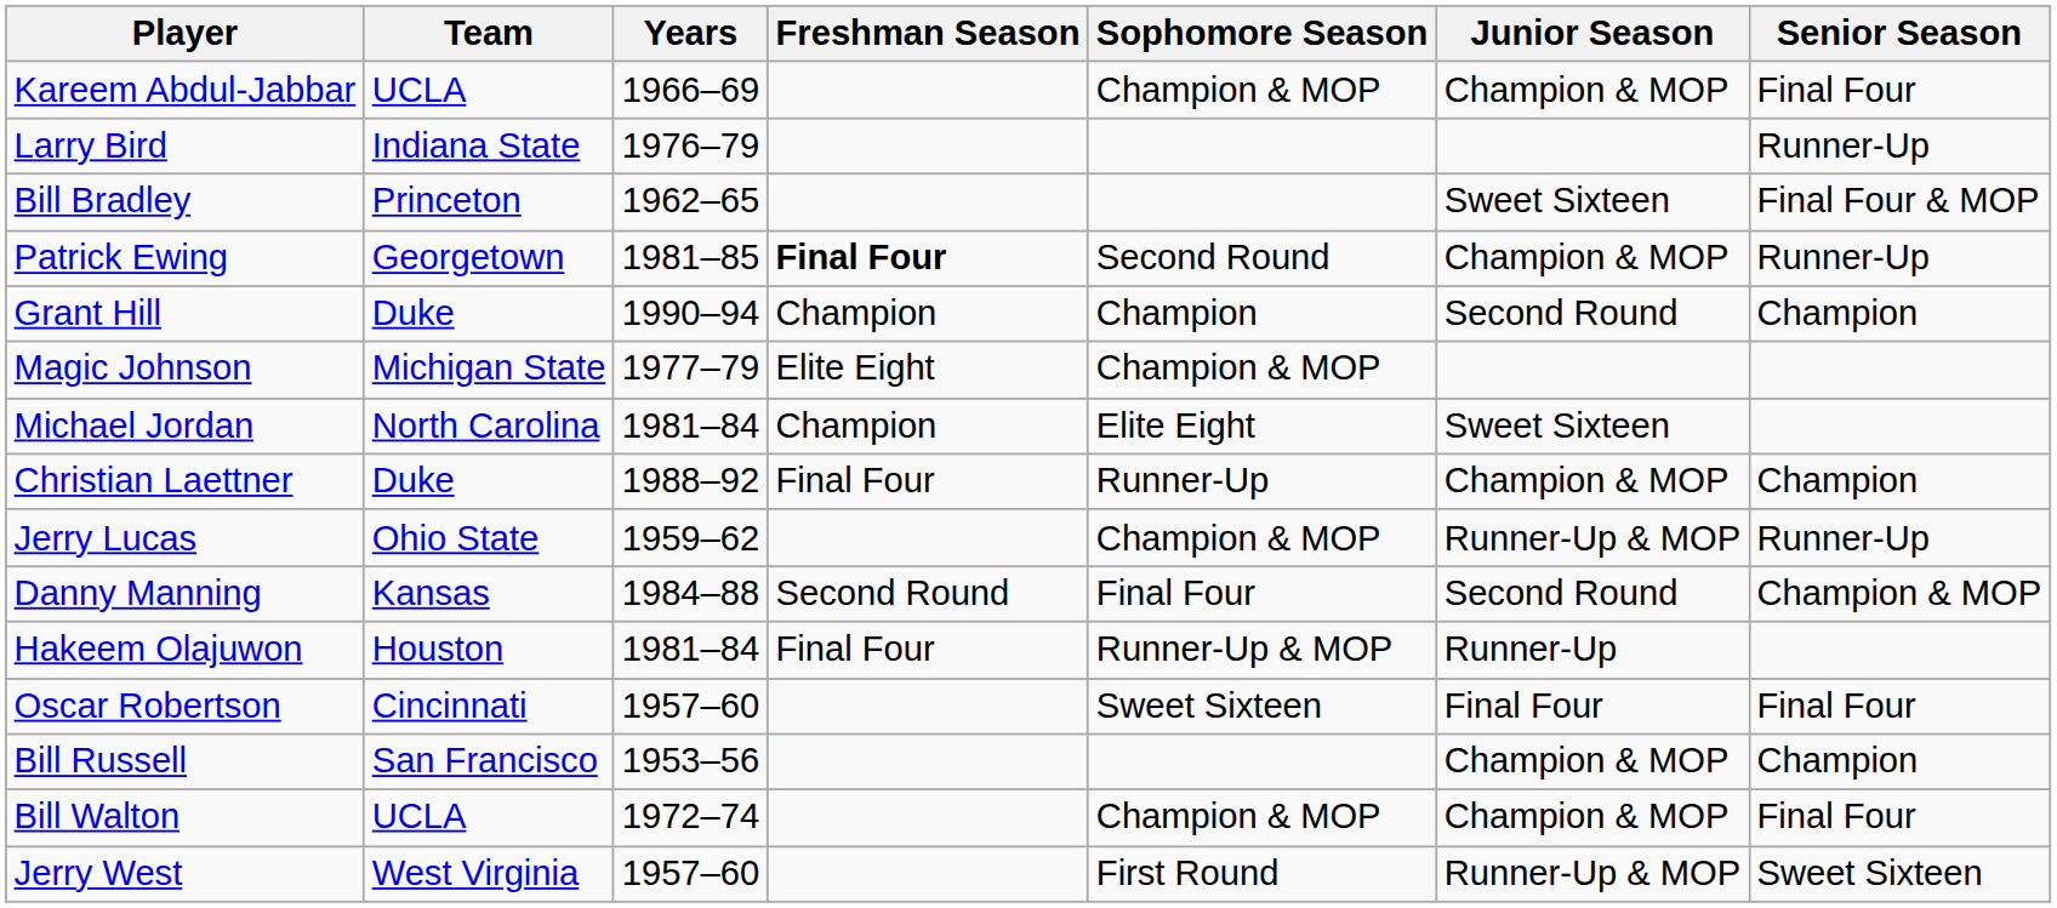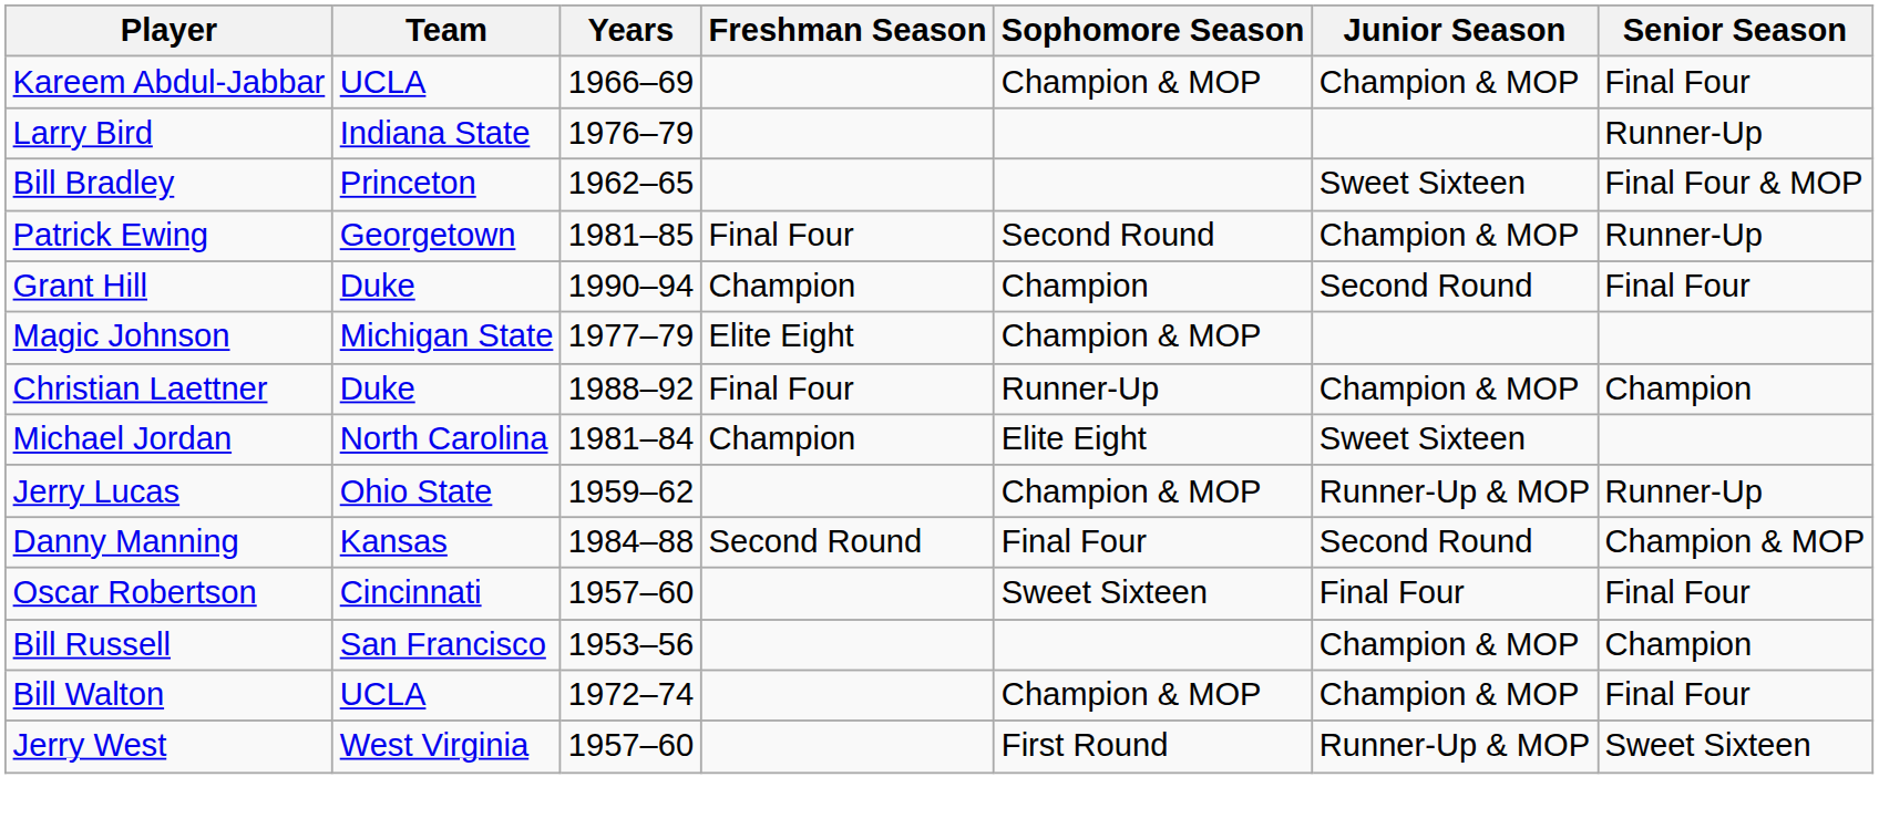 <table class="wikitable">
 <tr>
 <th>Player</th>
 <th>Team</th>
 <th>Years</th>
 <th>Freshman Season</th>
 <th>Sophomore Season</th>
 <th>Junior Season</th>
 <th>Senior Season</th>
 </tr>
 <tr>
 <td><a href='#'>Kareem Abdul-Jabbar</a></td>
 <td><a href='#'>UCLA</a></td>
 <td>1966–69</td>
 <td></td>
 <td>Champion & MOP</td>
 <td>Champion & MOP</td>
 <td>Final Four</td>
 </tr>
 <tr>
 <td><a href='#'>Larry Bird</a></td>
 <td><a href='#'>Indiana State</a></td>
 <td>1976–79</td>
 <td></td>
 <td></td>
 <td></td>
 <td>Runner-Up</td>
 </tr>
 <tr>
 <td><a href='#'>Bill Bradley</a></td>
 <td><a href='#'>Princeton</a></td>
 <td>1962–65</td>
 <td></td>
 <td></td>
 <td>Sweet Sixteen</td>
 <td>Final Four & MOP</td>
 </tr>
 <tr>
 <td><a href='#'>Patrick Ewing</a></td>
 <td><a href='#'>Georgetown</a></td>
 <td>1981–85</td>
-<td><strong>Final Four</strong></td>
+<td>Final Four</td>
 <td>Second Round</td>
 <td>Champion & MOP</td>
 <td>Runner-Up</td>
 </tr>
 <tr>
 <td><a href='#'>Grant Hill</a></td>
 <td><a href='#'>Duke</a></td>
 <td>1990–94</td>
 <td>Champion</td>
 <td>Champion</td>
 <td>Second Round</td>
-<td>Champion</td>
+<td>Final Four</td>
 </tr>
 <tr>
 <td><a href='#'>Magic Johnson</a></td>
 <td><a href='#'>Michigan State</a></td>
 <td>1977–79</td>
 <td>Elite Eight</td>
 <td>Champion & MOP</td>
 <td></td>
 <td></td>
 </tr>
 <tr>
+<td><a href='#'>Christian Laettner</a></td>
+<td><a href='#'>Duke</a></td>
+<td>1988–92</td>
+<td>Final Four</td>
+<td>Runner-Up</td>
+<td>Champion & MOP</td>
+<td>Champion</td>
+</tr>
+<tr>
 <td><a href='#'>Michael Jordan</a></td>
 <td><a href='#'>North Carolina</a></td>
 <td>1981–84</td>
 <td>Champion</td>
 <td>Elite Eight</td>
 <td>Sweet Sixteen</td>
 <td></td>
-</tr>
-<tr>
-<td><a href='#'>Christian Laettner</a></td>
-<td><a href='#'>Duke</a></td>
-<td>1988–92</td>
-<td>Final Four</td>
-<td>Runner-Up</td>
-<td>Champion & MOP</td>
-<td>Champion</td>
 </tr>
 <tr>
 <td><a href='#'>Jerry Lucas</a></td>
 <td><a href='#'>Ohio State</a></td>
 <td>1959–62</td>
 <td></td>
 <td>Champion & MOP</td>
 <td>Runner-Up & MOP</td>
 <td>Runner-Up</td>
 </tr>
 <tr>
 <td><a href='#'>Danny Manning</a></td>
 <td><a href='#'>Kansas</a></td>
 <td>1984–88</td>
 <td>Second Round</td>
 <td>Final Four</td>
 <td>Second Round</td>
 <td>Champion & MOP</td>
-</tr>
-<tr>
-<td><a href='#'>Hakeem Olajuwon</a></td>
-<td><a href='#'>Houston</a></td>
-<td>1981–84</td>
-<td>Final Four</td>
-<td>Runner-Up & MOP</td>
-<td>Runner-Up</td>
-<td></td>
 </tr>
 <tr>
 <td><a href='#'>Oscar Robertson</a></td>
 <td><a href='#'>Cincinnati</a></td>
 <td>1957–60</td>
 <td></td>
 <td>Sweet Sixteen</td>
 <td>Final Four</td>
 <td>Final Four</td>
 </tr>
 <tr>
 <td><a href='#'>Bill Russell</a></td>
 <td><a href='#'>San Francisco</a></td>
 <td>1953–56</td>
 <td></td>
 <td></td>
 <td>Champion & MOP</td>
 <td>Champion</td>
 </tr>
 <tr>
 <td><a href='#'>Bill Walton</a></td>
 <td><a href='#'>UCLA</a></td>
 <td>1972–74</td>
 <td></td>
 <td>Champion & MOP</td>
 <td>Champion & MOP</td>
 <td>Final Four</td>
 </tr>
 <tr>
 <td><a href='#'>Jerry West</a></td>
 <td><a href='#'>West Virginia</a></td>
 <td>1957–60</td>
 <td></td>
 <td>First Round</td>
 <td>Runner-Up & MOP</td>
 <td>Sweet Sixteen</td>
 </tr>
 </table>
